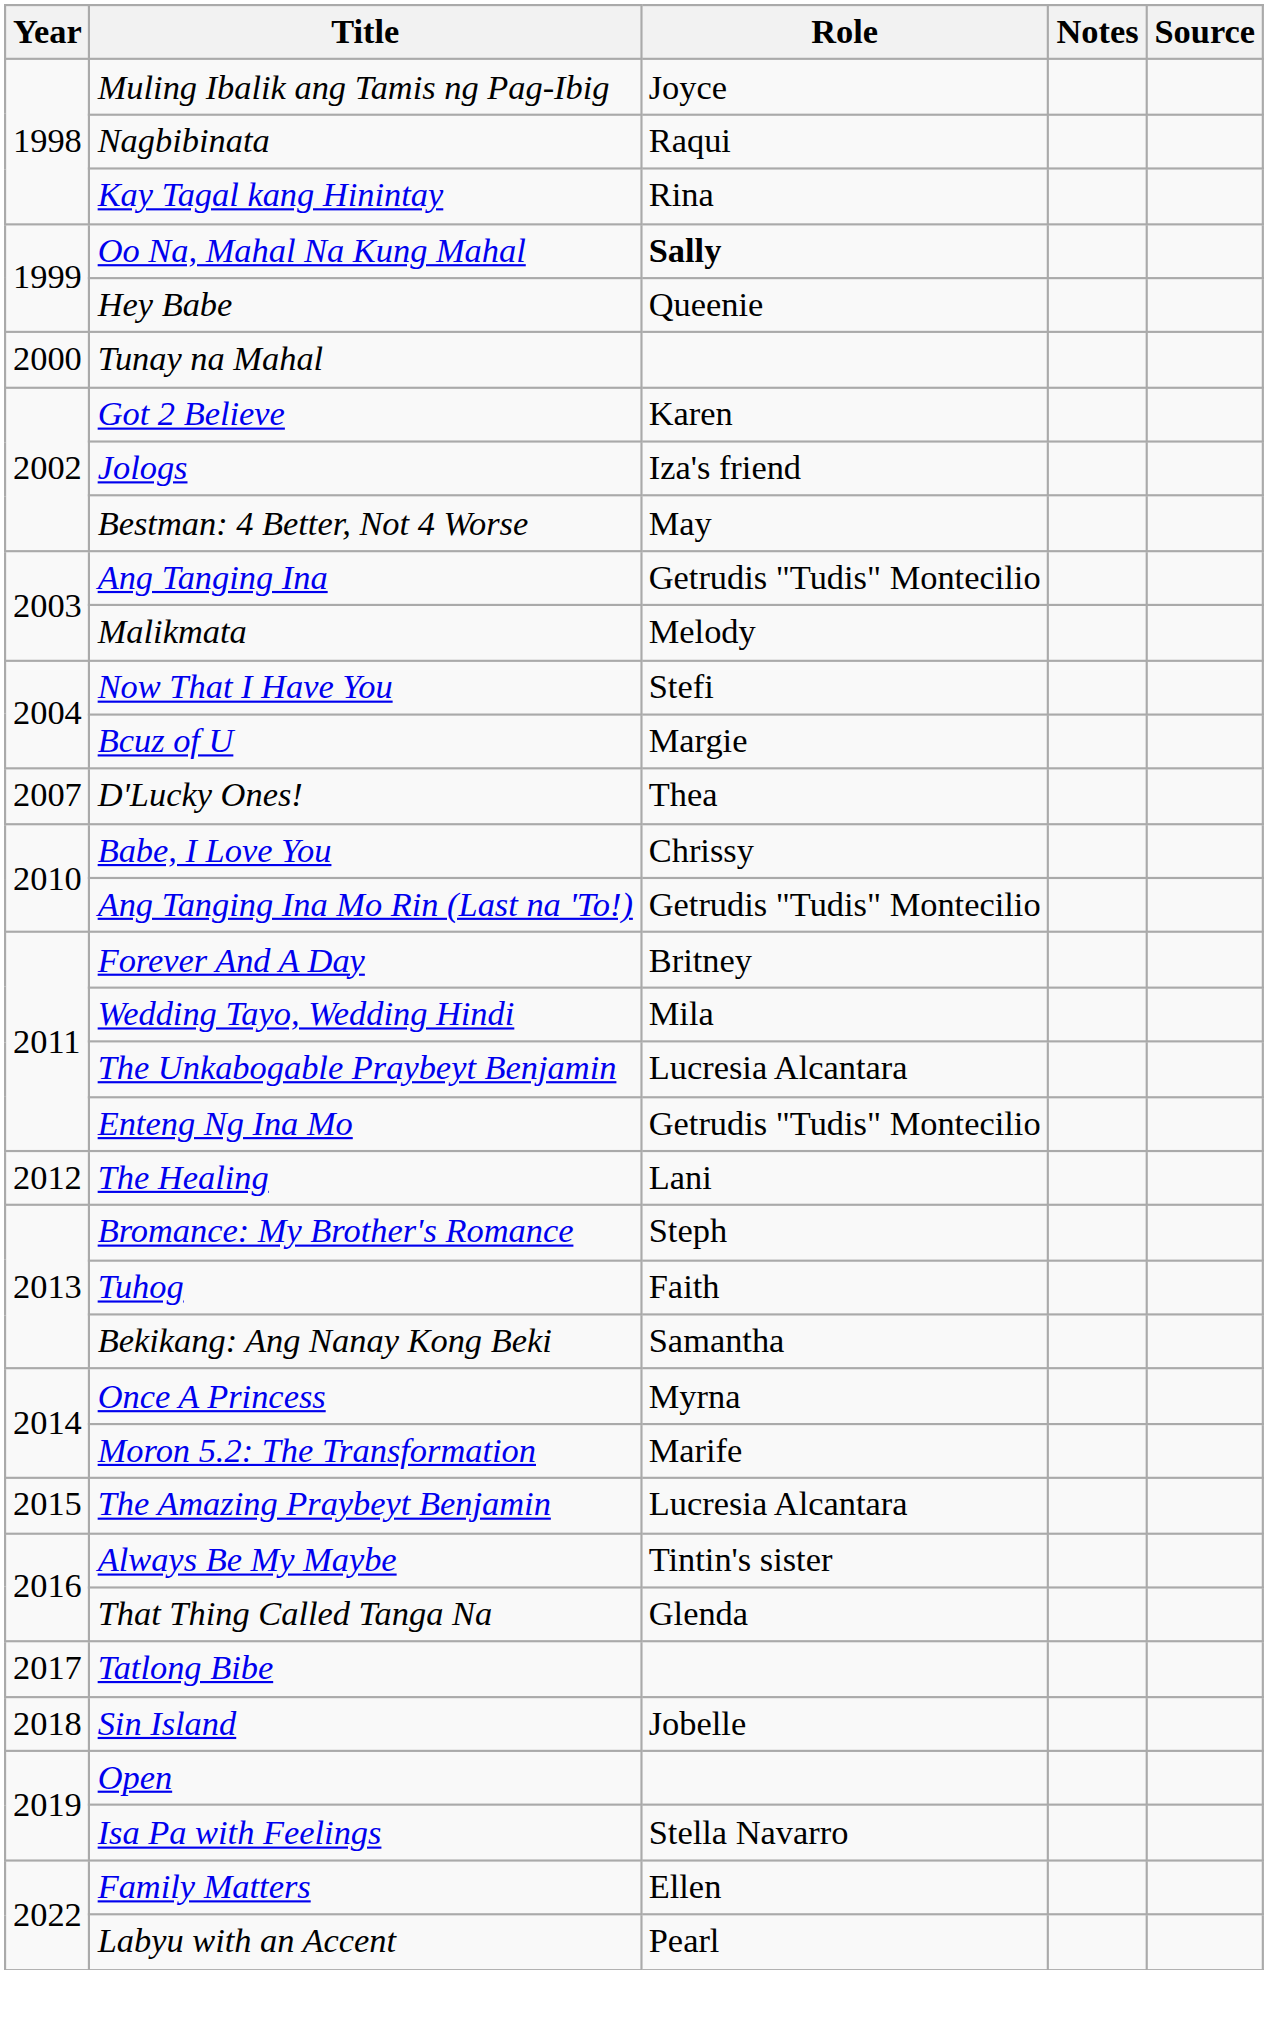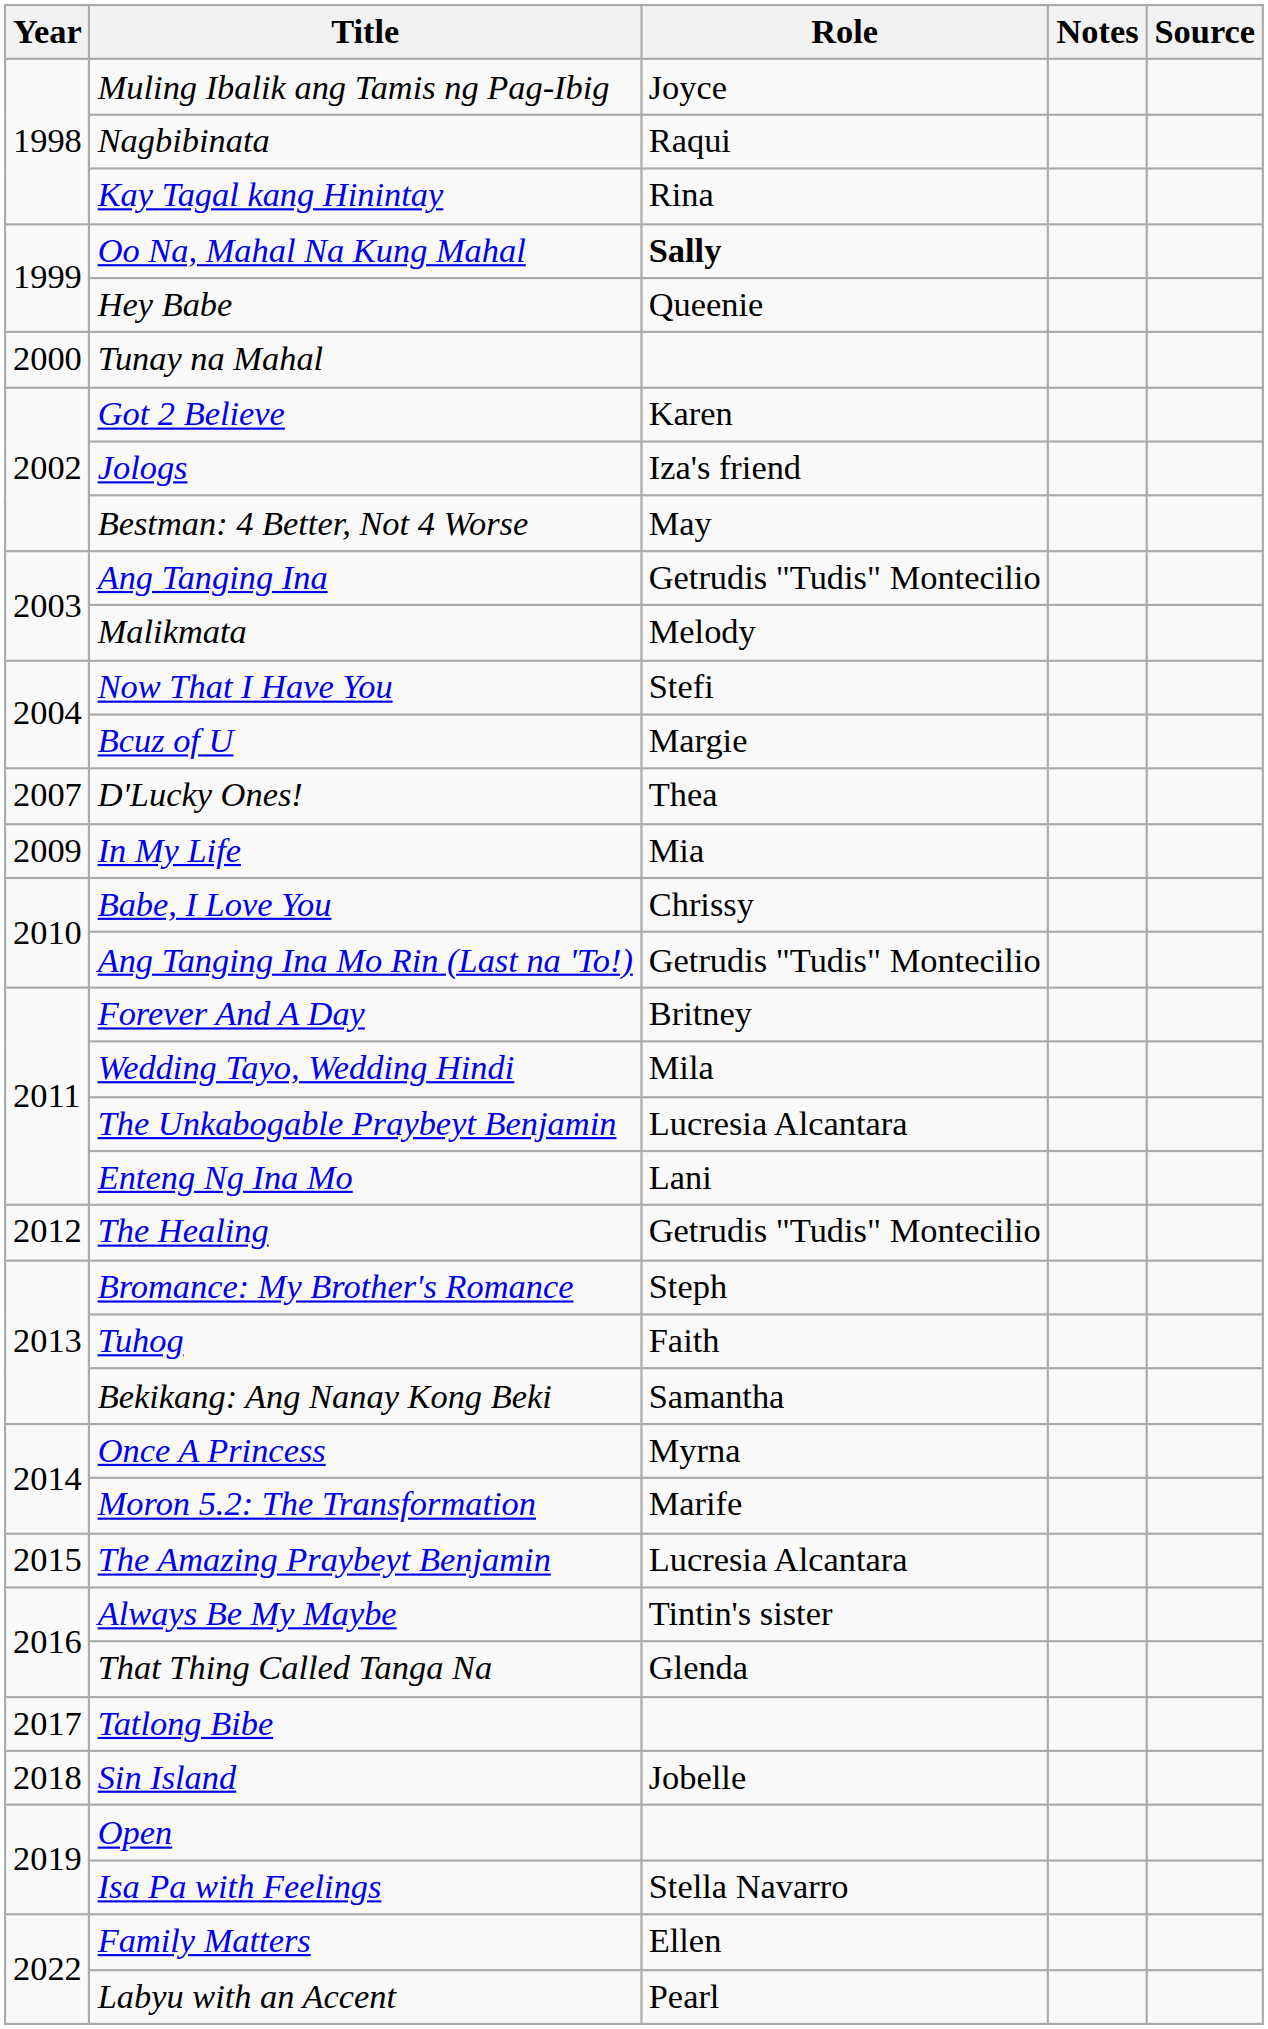 <table class="wikitable sortable">
 <tr>
 <th>Year</th>
 <th>Title</th>
 <th>Role</th>
 <th class="unsortable">Notes</th>
 <th class="unsortable">Source</th>
 </tr>
 <tr>
 <td rowspan="3">1998</td>
 <td><em>Muling Ibalik ang Tamis ng Pag-Ibig</em></td>
 <td>Joyce</td>
 <td></td>
 <td></td>
 </tr>
 <tr>
 <td><em>Nagbibinata</em></td>
 <td>Raqui</td>
 <td></td>
 <td></td>
 </tr>
 <tr>
 <td><em><a href='#'>Kay Tagal kang Hinintay</a></em></td>
 <td>Rina</td>
 <td></td>
 <td></td>
 </tr>
 <tr>
 <td rowspan="2">1999</td>
 <td><em><a href='#'>Oo Na, Mahal Na Kung Mahal</a></em></td>
 <td><strong>Sally</strong></td>
 <td></td>
 <td></td>
 </tr>
 <tr>
 <td><em>Hey Babe</em></td>
 <td>Queenie</td>
 <td></td>
 <td></td>
 </tr>
 <tr>
 <td>2000</td>
 <td><em>Tunay na Mahal</em></td>
 <td></td>
 <td></td>
 <td></td>
 </tr>
 <tr>
 <td rowspan="3">2002</td>
 <td><em><a href='#'>Got 2 Believe</a></em></td>
 <td>Karen</td>
 <td></td>
 <td></td>
 </tr>
 <tr>
 <td><em><a href='#'>Jologs</a></em></td>
 <td>Iza's friend</td>
 <td></td>
 <td></td>
 </tr>
 <tr>
 <td><em>Bestman: 4 Better, Not 4 Worse</em></td>
 <td>May</td>
 <td></td>
 <td></td>
 </tr>
 <tr>
 <td rowspan="2">2003</td>
 <td><em><a href='#'>Ang Tanging Ina</a></em></td>
 <td>Getrudis "Tudis" Montecilio</td>
 <td></td>
 <td></td>
 </tr>
 <tr>
 <td><em>Malikmata</em></td>
 <td>Melody</td>
 <td></td>
 <td></td>
 </tr>
 <tr>
 <td rowspan="2">2004</td>
 <td><em><a href='#'>Now That I Have You</a></em></td>
 <td>Stefi</td>
 <td></td>
 <td></td>
 </tr>
 <tr>
 <td><em><a href='#'>Bcuz of U</a></em></td>
 <td>Margie</td>
 <td></td>
 <td></td>
 </tr>
 <tr>
 <td>2007</td>
 <td><em>D'Lucky Ones!</em></td>
 <td>Thea</td>
 <td></td>
 <td></td>
 </tr>
 <tr>
+<td>2009</td>
+<td><em><a href='#'>In My Life</a></em></td>
+<td>Mia</td>
+<td></td>
+<td></td>
+</tr>
+<tr>
 <td rowspan="2">2010</td>
 <td><em><a href='#'>Babe, I Love You</a></em></td>
 <td>Chrissy</td>
 <td></td>
 <td></td>
 </tr>
 <tr>
 <td><em><a href='#'>Ang Tanging Ina Mo Rin (Last na 'To!)</a></em></td>
 <td>Getrudis "Tudis" Montecilio</td>
 <td></td>
 <td></td>
 </tr>
 <tr>
 <td rowspan="4">2011</td>
 <td><em><a href='#'>Forever And A Day</a></em></td>
 <td>Britney</td>
 <td></td>
 <td></td>
 </tr>
 <tr>
 <td><em><a href='#'>Wedding Tayo, Wedding Hindi</a></em></td>
 <td>Mila</td>
 <td></td>
 <td></td>
 </tr>
 <tr>
 <td><em><a href='#'>The Unkabogable Praybeyt Benjamin</a></em></td>
 <td>Lucresia Alcantara</td>
 <td></td>
 <td></td>
 </tr>
 <tr>
 <td><em><a href='#'>Enteng Ng Ina Mo</a></em></td>
-<td>Getrudis "Tudis" Montecilio</td>
+<td>Lani</td>
 <td></td>
 <td></td>
 </tr>
 <tr>
 <td>2012</td>
 <td><em><a href='#'>The Healing</a></em></td>
-<td>Lani</td>
+<td>Getrudis "Tudis" Montecilio</td>
 <td></td>
 <td></td>
 </tr>
 <tr>
 <td rowspan="3">2013</td>
 <td><em><a href='#'>Bromance: My Brother's Romance</a></em></td>
 <td>Steph</td>
 <td></td>
 <td></td>
 </tr>
 <tr>
 <td><em><a href='#'>Tuhog</a></em></td>
 <td>Faith</td>
 <td></td>
 <td></td>
 </tr>
 <tr>
 <td><em>Bekikang: Ang Nanay Kong Beki</em></td>
 <td>Samantha</td>
 <td></td>
 <td></td>
 </tr>
 <tr>
 <td rowspan="2">2014</td>
 <td><em><a href='#'>Once A Princess</a></em></td>
 <td>Myrna</td>
 <td></td>
 <td></td>
 </tr>
 <tr>
 <td><em><a href='#'>Moron 5.2: The Transformation</a></em></td>
 <td>Marife</td>
 <td></td>
 <td></td>
 </tr>
 <tr>
 <td>2015</td>
 <td><em><a href='#'>The Amazing Praybeyt Benjamin</a></em></td>
 <td>Lucresia Alcantara</td>
 <td></td>
 <td></td>
 </tr>
 <tr>
 <td rowspan="2">2016</td>
 <td><em><a href='#'>Always Be My Maybe</a></em></td>
 <td>Tintin's sister</td>
 <td></td>
 <td></td>
 </tr>
 <tr>
 <td><em>That Thing Called Tanga Na</em></td>
 <td>Glenda</td>
 <td></td>
 <td></td>
 </tr>
 <tr>
 <td>2017</td>
 <td><em><a href='#'>Tatlong Bibe</a></em></td>
 <td></td>
 <td></td>
 <td></td>
 </tr>
 <tr>
 <td>2018</td>
 <td><em><a href='#'>Sin Island</a></em></td>
 <td>Jobelle</td>
 <td></td>
 <td></td>
 </tr>
 <tr>
 <td rowspan="2">2019</td>
 <td><em><a href='#'>Open</a></em></td>
 <td></td>
 <td></td>
 <td></td>
 </tr>
 <tr>
 <td><em><a href='#'>Isa Pa with Feelings</a></em></td>
 <td>Stella Navarro</td>
 <td></td>
 <td></td>
 </tr>
 <tr>
 <td rowspan="2">2022</td>
 <td><em><a href='#'>Family Matters</a></em></td>
 <td>Ellen</td>
 <td></td>
 <td></td>
 </tr>
 <tr>
 <td><em>Labyu with an Accent</em></td>
 <td>Pearl</td>
 <td></td>
 <td></td>
 </tr>
 </table>
